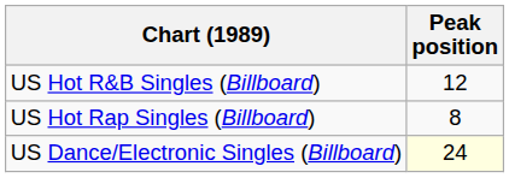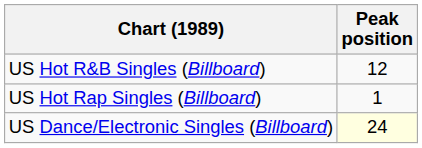 <table class="wikitable">
 <tr>
 <th>Chart (1989)</th>
 <th>Peak<br>position</th>
 </tr>
 <tr>
 <td>US <a href='#'>Hot R&B Singles</a> (<a href='#'><em>Billboard</em></a>)</td>
 <td align="center">12</td>
 </tr>
 <tr>
 <td>US <a href='#'>Hot Rap Singles</a> (<a href='#'><em>Billboard</em></a>)</td>
-<td align="center">8</td>
+<td align="center">1</td>
 </tr>
 <tr>
 <td>US <a href='#'>Dance/Electronic Singles</a> (<a href='#'><em>Billboard</em></a>)</td>
 <td align="center" style="background: lightyellow;">24</td>
 </tr>
 </table>
